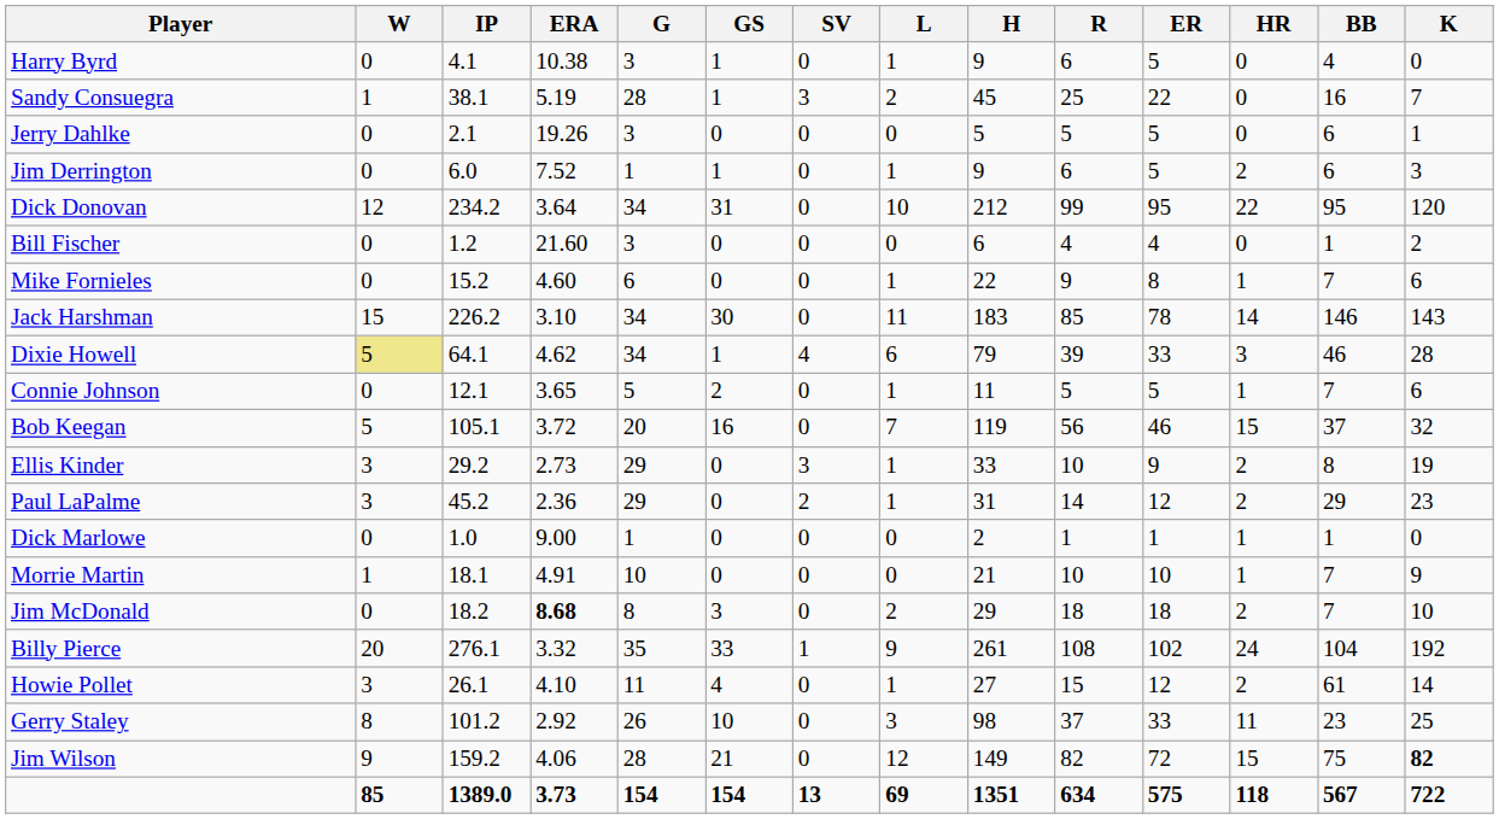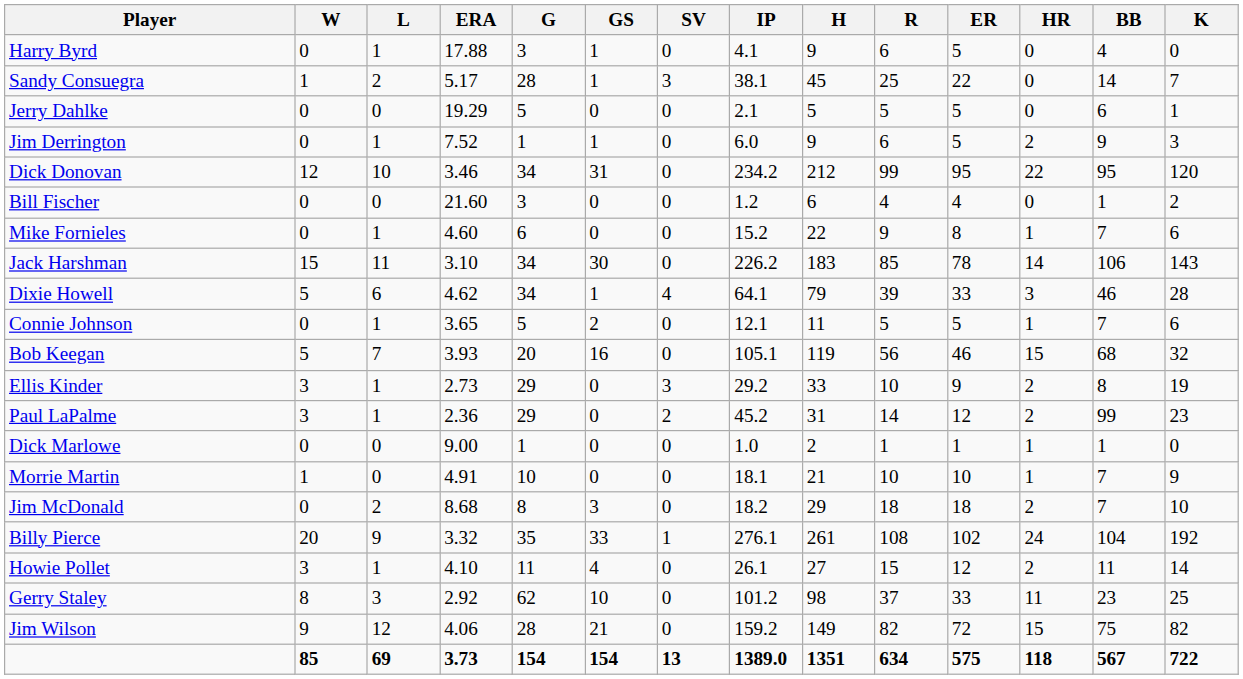 <table class="wikitable sortable">
 <tr>
 <th width="20%">Player</th>
 <th width="5%">W</th>
-<th width="5%">IP</th>
+<th width="5%">L</th>
 <th width="5%">ERA</th>
 <th width="5%">G</th>
 <th width="5%">GS</th>
 <th width="5%">SV</th>
-<th width="5%">L</th>
+<th width="5%">IP</th>
 <th width="5%">H</th>
 <th width="5%">R</th>
 <th width="5%">ER</th>
 <th width="5%">HR</th>
 <th width="5%">BB</th>
 <th width="5%">K</th>
 </tr>
 <tr>
 <td><a href='#'>Harry Byrd</a></td>
 <td>0</td>
-<td>4.1</td>
-<td>10.38</td>
+<td>1</td>
+<td>17.88</td>
 <td>3</td>
 <td>1</td>
 <td>0</td>
-<td>1</td>
+<td>4.1</td>
 <td>9</td>
 <td>6</td>
 <td>5</td>
 <td>0</td>
 <td>4</td>
 <td>0</td>
 </tr>
 <tr>
 <td><a href='#'>Sandy Consuegra</a></td>
 <td>1</td>
-<td>38.1</td>
-<td>5.19</td>
+<td>2</td>
+<td>5.17</td>
 <td>28</td>
 <td>1</td>
 <td>3</td>
-<td>2</td>
+<td>38.1</td>
 <td>45</td>
 <td>25</td>
 <td>22</td>
 <td>0</td>
-<td>16</td>
+<td>14</td>
 <td>7</td>
 </tr>
 <tr>
 <td><a href='#'>Jerry Dahlke</a></td>
 <td>0</td>
-<td>2.1</td>
-<td>19.26</td>
-<td>3</td>
+<td>0</td>
+<td>19.29</td>
+<td>5</td>
 <td>0</td>
 <td>0</td>
-<td>0</td>
+<td>2.1</td>
 <td>5</td>
 <td>5</td>
 <td>5</td>
 <td>0</td>
 <td>6</td>
 <td>1</td>
 </tr>
 <tr>
 <td><a href='#'>Jim Derrington</a></td>
 <td>0</td>
-<td>6.0</td>
+<td>1</td>
 <td>7.52</td>
 <td>1</td>
 <td>1</td>
 <td>0</td>
-<td>1</td>
+<td>6.0</td>
 <td>9</td>
 <td>6</td>
 <td>5</td>
 <td>2</td>
-<td>6</td>
+<td>9</td>
 <td>3</td>
 </tr>
 <tr>
 <td><a href='#'>Dick Donovan</a></td>
 <td>12</td>
-<td>234.2</td>
-<td>3.64</td>
+<td>10</td>
+<td>3.46</td>
 <td>34</td>
 <td>31</td>
 <td>0</td>
-<td>10</td>
+<td>234.2</td>
 <td>212</td>
 <td>99</td>
 <td>95</td>
 <td>22</td>
 <td>95</td>
 <td>120</td>
 </tr>
 <tr>
 <td><a href='#'>Bill Fischer</a></td>
 <td>0</td>
-<td>1.2</td>
+<td>0</td>
 <td>21.60</td>
 <td>3</td>
 <td>0</td>
 <td>0</td>
-<td>0</td>
+<td>1.2</td>
 <td>6</td>
 <td>4</td>
 <td>4</td>
 <td>0</td>
 <td>1</td>
 <td>2</td>
 </tr>
 <tr>
 <td><a href='#'>Mike Fornieles</a></td>
 <td>0</td>
-<td>15.2</td>
+<td>1</td>
 <td>4.60</td>
 <td>6</td>
 <td>0</td>
 <td>0</td>
-<td>1</td>
+<td>15.2</td>
 <td>22</td>
 <td>9</td>
 <td>8</td>
 <td>1</td>
 <td>7</td>
 <td>6</td>
 </tr>
 <tr>
 <td><a href='#'>Jack Harshman</a></td>
 <td>15</td>
-<td>226.2</td>
+<td>11</td>
 <td>3.10</td>
 <td>34</td>
 <td>30</td>
 <td>0</td>
-<td>11</td>
+<td>226.2</td>
 <td>183</td>
 <td>85</td>
 <td>78</td>
 <td>14</td>
-<td>146</td>
+<td>106</td>
 <td>143</td>
 </tr>
 <tr>
 <td><a href='#'>Dixie Howell</a></td>
-<td style="background: khaki;">5</td>
-<td>64.1</td>
+<td>5</td>
+<td>6</td>
 <td>4.62</td>
 <td>34</td>
 <td>1</td>
 <td>4</td>
-<td>6</td>
+<td>64.1</td>
 <td>79</td>
 <td>39</td>
 <td>33</td>
 <td>3</td>
 <td>46</td>
 <td>28</td>
 </tr>
 <tr>
 <td><a href='#'>Connie Johnson</a></td>
 <td>0</td>
-<td>12.1</td>
+<td>1</td>
 <td>3.65</td>
 <td>5</td>
 <td>2</td>
 <td>0</td>
-<td>1</td>
+<td>12.1</td>
 <td>11</td>
 <td>5</td>
 <td>5</td>
 <td>1</td>
 <td>7</td>
 <td>6</td>
 </tr>
 <tr>
 <td><a href='#'>Bob Keegan</a></td>
 <td>5</td>
-<td>105.1</td>
-<td>3.72</td>
+<td>7</td>
+<td>3.93</td>
 <td>20</td>
 <td>16</td>
 <td>0</td>
-<td>7</td>
+<td>105.1</td>
 <td>119</td>
 <td>56</td>
 <td>46</td>
 <td>15</td>
-<td>37</td>
+<td>68</td>
 <td>32</td>
 </tr>
 <tr>
 <td><a href='#'>Ellis Kinder</a></td>
 <td>3</td>
-<td>29.2</td>
+<td>1</td>
 <td>2.73</td>
 <td>29</td>
 <td>0</td>
 <td>3</td>
-<td>1</td>
+<td>29.2</td>
 <td>33</td>
 <td>10</td>
 <td>9</td>
 <td>2</td>
 <td>8</td>
 <td>19</td>
 </tr>
 <tr>
 <td><a href='#'>Paul LaPalme</a></td>
 <td>3</td>
-<td>45.2</td>
+<td>1</td>
 <td>2.36</td>
 <td>29</td>
 <td>0</td>
 <td>2</td>
-<td>1</td>
+<td>45.2</td>
 <td>31</td>
 <td>14</td>
 <td>12</td>
 <td>2</td>
-<td>29</td>
+<td>99</td>
 <td>23</td>
 </tr>
 <tr>
 <td><a href='#'>Dick Marlowe</a></td>
 <td>0</td>
-<td>1.0</td>
+<td>0</td>
 <td>9.00</td>
 <td>1</td>
 <td>0</td>
 <td>0</td>
-<td>0</td>
+<td>1.0</td>
 <td>2</td>
 <td>1</td>
 <td>1</td>
 <td>1</td>
 <td>1</td>
 <td>0</td>
 </tr>
 <tr>
 <td><a href='#'>Morrie Martin</a></td>
 <td>1</td>
-<td>18.1</td>
+<td>0</td>
 <td>4.91</td>
 <td>10</td>
 <td>0</td>
 <td>0</td>
-<td>0</td>
+<td>18.1</td>
 <td>21</td>
 <td>10</td>
 <td>10</td>
 <td>1</td>
 <td>7</td>
 <td>9</td>
 </tr>
 <tr>
 <td><a href='#'>Jim McDonald</a></td>
 <td>0</td>
-<td>18.2</td>
-<td><strong>8.68</strong></td>
+<td>2</td>
+<td>8.68</td>
 <td>8</td>
 <td>3</td>
 <td>0</td>
-<td>2</td>
+<td>18.2</td>
 <td>29</td>
 <td>18</td>
 <td>18</td>
 <td>2</td>
 <td>7</td>
 <td>10</td>
 </tr>
 <tr>
 <td><a href='#'>Billy Pierce</a></td>
 <td>20</td>
-<td>276.1</td>
+<td>9</td>
 <td>3.32</td>
 <td>35</td>
 <td>33</td>
 <td>1</td>
-<td>9</td>
+<td>276.1</td>
 <td>261</td>
 <td>108</td>
 <td>102</td>
 <td>24</td>
 <td>104</td>
 <td>192</td>
 </tr>
 <tr>
 <td><a href='#'>Howie Pollet</a></td>
 <td>3</td>
-<td>26.1</td>
+<td>1</td>
 <td>4.10</td>
 <td>11</td>
 <td>4</td>
 <td>0</td>
-<td>1</td>
+<td>26.1</td>
 <td>27</td>
 <td>15</td>
 <td>12</td>
 <td>2</td>
-<td>61</td>
+<td>11</td>
 <td>14</td>
 </tr>
 <tr>
 <td><a href='#'>Gerry Staley</a></td>
 <td>8</td>
-<td>101.2</td>
+<td>3</td>
 <td>2.92</td>
-<td>26</td>
+<td>62</td>
 <td>10</td>
 <td>0</td>
-<td>3</td>
+<td>101.2</td>
 <td>98</td>
 <td>37</td>
 <td>33</td>
 <td>11</td>
 <td>23</td>
 <td>25</td>
 </tr>
 <tr>
 <td><a href='#'>Jim Wilson</a></td>
 <td>9</td>
-<td>159.2</td>
+<td>12</td>
 <td>4.06</td>
 <td>28</td>
 <td>21</td>
 <td>0</td>
-<td>12</td>
+<td>159.2</td>
 <td>149</td>
 <td>82</td>
 <td>72</td>
 <td>15</td>
 <td>75</td>
-<td><strong>82</strong></td>
+<td>82</td>
 </tr>
 <tr class="sortbottom">
 <td></td>
 <td><strong>85</strong></td>
-<td><strong>1389.0</strong></td>
+<td><strong>69</strong></td>
 <td><strong>3.73</strong></td>
 <td><strong>154</strong></td>
 <td><strong>154</strong></td>
 <td><strong>13</strong></td>
-<td><strong>69</strong></td>
+<td><strong>1389.0</strong></td>
 <td><strong>1351</strong></td>
 <td><strong>634</strong></td>
 <td><strong>575</strong></td>
 <td><strong>118</strong></td>
 <td><strong>567</strong></td>
 <td><strong>722</strong></td>
 </tr>
 </table>
